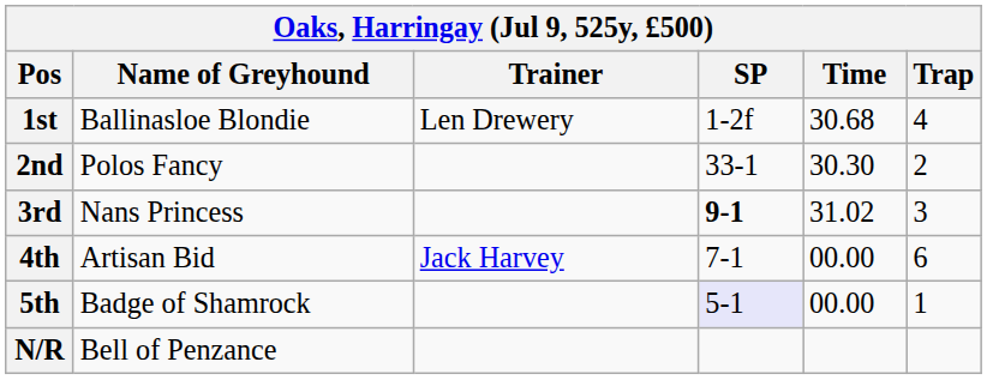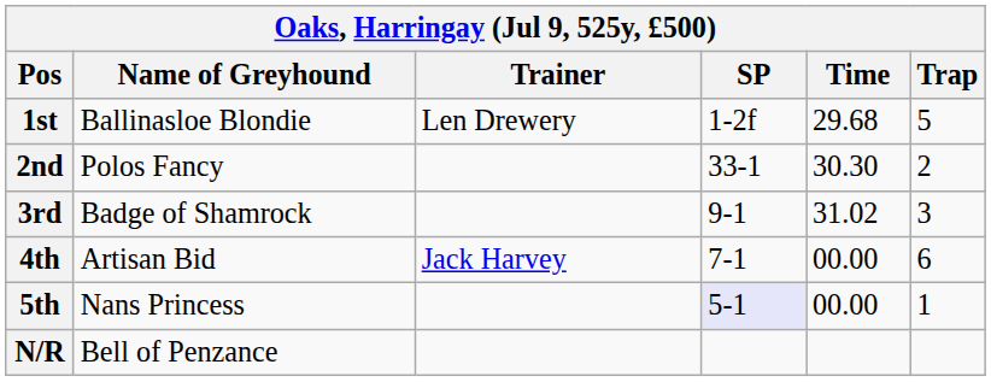 <table class="wikitable">
 <tr>
 <th colspan="6"><a href='#'>Oaks</a>, <a href='#'>Harringay</a> (Jul 9, 525y, £500)</th>
 </tr>
 <tr>
 <th width=30>Pos</th>
 <th width=180>Name of Greyhound</th>
 <th width=150>Trainer</th>
 <th width=50>SP</th>
 <th width=50>Time</th>
 <th width=30>Trap</th>
 </tr>
 <tr>
 <th>1st</th>
 <td>Ballinasloe Blondie </td>
 <td>Len Drewery</td>
 <td>1-2f</td>
-<td>30.68</td>
-<td>4</td>
+<td>29.68</td>
+<td>5</td>
 </tr>
 <tr>
 <th>2nd</th>
 <td>Polos Fancy</td>
 <td></td>
 <td>33-1</td>
 <td>30.30</td>
 <td>2</td>
 </tr>
 <tr>
 <th>3rd</th>
-<td>Nans Princess</td>
+<td>Badge of Shamrock</td>
 <td></td>
-<td><strong>9-1</strong></td>
+<td>9-1</td>
 <td>31.02</td>
 <td>3</td>
 </tr>
 <tr>
 <th>4th</th>
 <td>Artisan Bid</td>
 <td><a href='#'>Jack Harvey</a></td>
 <td>7-1</td>
 <td>00.00</td>
 <td>6</td>
 </tr>
 <tr>
 <th>5th</th>
-<td>Badge of Shamrock</td>
+<td>Nans Princess</td>
 <td></td>
 <td style="background: lavender;">5-1</td>
 <td>00.00</td>
 <td>1</td>
 </tr>
 <tr>
 <th>N/R</th>
 <td>Bell of Penzance</td>
 <td></td>
 <td></td>
 <td></td>
 <td></td>
 </tr>
 </table>
